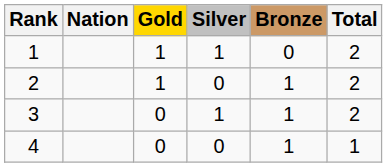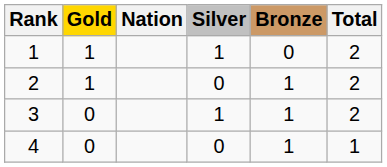 <table class="wikitable sortable" style="text-align:center">
 <tr>
 <th>Rank</th>
+<th style="background-color:gold">Gold</th>
 <th>Nation</th>
-<th style="background-color:gold">Gold</th>
 <th style="background-color:silver">Silver</th>
 <th style="background-color:#cc9966">Bronze</th>
 <th>Total</th>
 </tr>
 <tr>
 <td>1</td>
+<td>1</td>
 <td align=left></td>
-<td>1</td>
 <td>1</td>
 <td>0</td>
 <td>2</td>
 </tr>
 <tr>
 <td>2</td>
+<td>1</td>
 <td align=left></td>
-<td>1</td>
 <td>0</td>
 <td>1</td>
 <td>2</td>
 </tr>
 <tr>
 <td>3</td>
+<td>0</td>
 <td align=left></td>
-<td>0</td>
 <td>1</td>
 <td>1</td>
 <td>2</td>
 </tr>
 <tr>
 <td>4</td>
+<td>0</td>
 <td align=left></td>
-<td>0</td>
 <td>0</td>
 <td>1</td>
 <td>1</td>
 </tr>
 </table>
